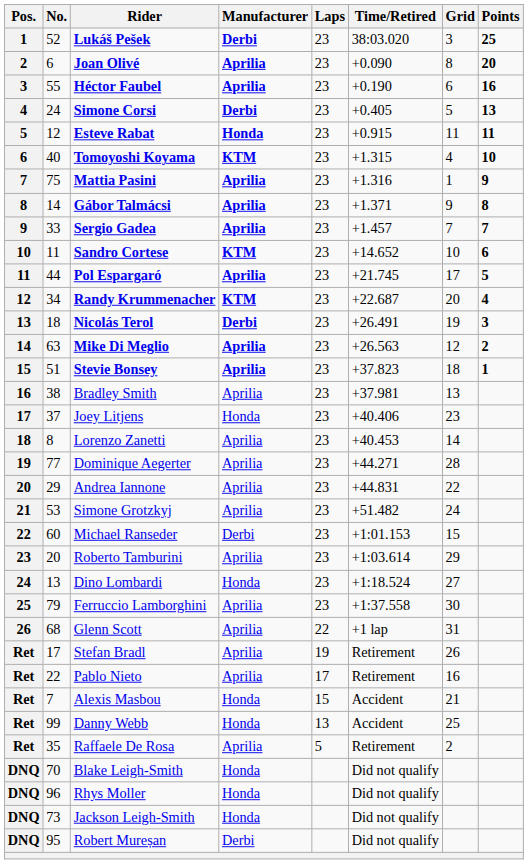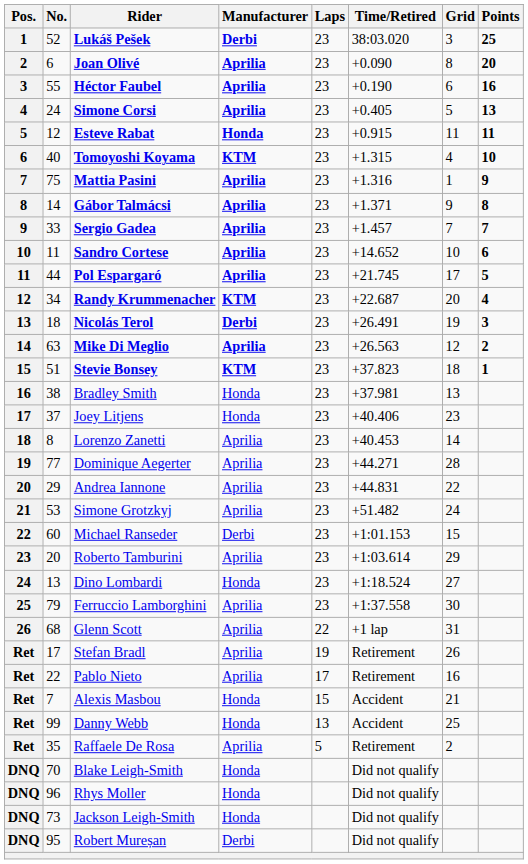 <table class="wikitable" style="font-size: 95%;">
 <tr>
 <th>Pos.</th>
 <th>No.</th>
 <th>Rider</th>
 <th>Manufacturer</th>
 <th>Laps</th>
 <th>Time/Retired</th>
 <th>Grid</th>
 <th>Points</th>
 </tr>
 <tr>
 <th>1</th>
 <td>52</td>
 <td> <strong><a href='#'>Lukáš Pešek</a></strong></td>
 <td><strong><a href='#'>Derbi</a></strong></td>
 <td>23</td>
 <td>38:03.020</td>
 <td>3</td>
 <td><strong>25</strong></td>
 </tr>
 <tr>
 <th>2</th>
 <td>6</td>
 <td> <strong><a href='#'>Joan Olivé</a></strong></td>
 <td><strong><a href='#'>Aprilia</a></strong></td>
 <td>23</td>
 <td>+0.090</td>
 <td>8</td>
 <td><strong>20</strong></td>
 </tr>
 <tr>
 <th>3</th>
 <td>55</td>
 <td> <strong><a href='#'>Héctor Faubel</a></strong></td>
 <td><strong><a href='#'>Aprilia</a></strong></td>
 <td>23</td>
 <td>+0.190</td>
 <td>6</td>
 <td><strong>16</strong></td>
 </tr>
 <tr>
 <th>4</th>
 <td>24</td>
 <td> <strong><a href='#'>Simone Corsi</a></strong></td>
-<td><strong><a href='#'>Derbi</a></strong></td>
+<td><strong><a href='#'>Aprilia</a></strong></td>
 <td>23</td>
 <td>+0.405</td>
 <td>5</td>
 <td><strong>13</strong></td>
 </tr>
 <tr>
 <th>5</th>
 <td>12</td>
 <td> <strong><a href='#'>Esteve Rabat</a></strong></td>
 <td><strong><a href='#'>Honda</a></strong></td>
 <td>23</td>
 <td>+0.915</td>
 <td>11</td>
 <td><strong>11</strong></td>
 </tr>
 <tr>
 <th>6</th>
 <td>40</td>
 <td> <strong><a href='#'>Tomoyoshi Koyama</a></strong></td>
 <td><strong><a href='#'>KTM</a></strong></td>
 <td>23</td>
 <td>+1.315</td>
 <td>4</td>
 <td><strong>10</strong></td>
 </tr>
 <tr>
 <th>7</th>
 <td>75</td>
 <td> <strong><a href='#'>Mattia Pasini</a></strong></td>
 <td><strong><a href='#'>Aprilia</a></strong></td>
 <td>23</td>
 <td>+1.316</td>
 <td>1</td>
 <td><strong>9</strong></td>
 </tr>
 <tr>
 <th>8</th>
 <td>14</td>
 <td> <strong><a href='#'>Gábor Talmácsi</a></strong></td>
 <td><strong><a href='#'>Aprilia</a></strong></td>
 <td>23</td>
 <td>+1.371</td>
 <td>9</td>
 <td><strong>8</strong></td>
 </tr>
 <tr>
 <th>9</th>
 <td>33</td>
 <td> <strong><a href='#'>Sergio Gadea</a></strong></td>
 <td><strong><a href='#'>Aprilia</a></strong></td>
 <td>23</td>
 <td>+1.457</td>
 <td>7</td>
 <td><strong>7</strong></td>
 </tr>
 <tr>
 <th>10</th>
 <td>11</td>
 <td> <strong><a href='#'>Sandro Cortese</a></strong></td>
-<td><strong><a href='#'>KTM</a></strong></td>
+<td><strong><a href='#'>Aprilia</a></strong></td>
 <td>23</td>
 <td>+14.652</td>
 <td>10</td>
 <td><strong>6</strong></td>
 </tr>
 <tr>
 <th>11</th>
 <td>44</td>
 <td> <strong><a href='#'>Pol Espargaró</a></strong></td>
 <td><strong><a href='#'>Aprilia</a></strong></td>
 <td>23</td>
 <td>+21.745</td>
 <td>17</td>
 <td><strong>5</strong></td>
 </tr>
 <tr>
 <th>12</th>
 <td>34</td>
 <td> <strong><a href='#'>Randy Krummenacher</a></strong></td>
 <td><strong><a href='#'>KTM</a></strong></td>
 <td>23</td>
 <td>+22.687</td>
 <td>20</td>
 <td><strong>4</strong></td>
 </tr>
 <tr>
 <th>13</th>
 <td>18</td>
 <td> <strong><a href='#'>Nicolás Terol</a></strong></td>
 <td><strong><a href='#'>Derbi</a></strong></td>
 <td>23</td>
 <td>+26.491</td>
 <td>19</td>
 <td><strong>3</strong></td>
 </tr>
 <tr>
 <th>14</th>
 <td>63</td>
 <td> <strong><a href='#'>Mike Di Meglio</a></strong></td>
 <td><strong><a href='#'>Aprilia</a></strong></td>
 <td>23</td>
 <td>+26.563</td>
 <td>12</td>
 <td><strong>2</strong></td>
 </tr>
 <tr>
 <th>15</th>
 <td>51</td>
 <td> <strong><a href='#'>Stevie Bonsey</a></strong></td>
-<td><strong><a href='#'>Aprilia</a></strong></td>
+<td><strong><a href='#'>KTM</a></strong></td>
 <td>23</td>
 <td>+37.823</td>
 <td>18</td>
 <td><strong>1</strong></td>
 </tr>
 <tr>
 <th>16</th>
 <td>38</td>
 <td> <a href='#'>Bradley Smith</a></td>
-<td><a href='#'>Aprilia</a></td>
+<td><a href='#'>Honda</a></td>
 <td>23</td>
 <td>+37.981</td>
 <td>13</td>
 <td></td>
 </tr>
 <tr>
 <th>17</th>
 <td>37</td>
 <td> <a href='#'>Joey Litjens</a></td>
 <td><a href='#'>Honda</a></td>
 <td>23</td>
 <td>+40.406</td>
 <td>23</td>
 <td></td>
 </tr>
 <tr>
 <th>18</th>
 <td>8</td>
 <td> <a href='#'>Lorenzo Zanetti</a></td>
 <td><a href='#'>Aprilia</a></td>
 <td>23</td>
 <td>+40.453</td>
 <td>14</td>
 <td></td>
 </tr>
 <tr>
 <th>19</th>
 <td>77</td>
 <td> <a href='#'>Dominique Aegerter</a></td>
 <td><a href='#'>Aprilia</a></td>
 <td>23</td>
 <td>+44.271</td>
 <td>28</td>
 <td></td>
 </tr>
 <tr>
 <th>20</th>
 <td>29</td>
 <td> <a href='#'>Andrea Iannone</a></td>
 <td><a href='#'>Aprilia</a></td>
 <td>23</td>
 <td>+44.831</td>
 <td>22</td>
 <td></td>
 </tr>
 <tr>
 <th>21</th>
 <td>53</td>
 <td> <a href='#'>Simone Grotzkyj</a></td>
 <td><a href='#'>Aprilia</a></td>
 <td>23</td>
 <td>+51.482</td>
 <td>24</td>
 <td></td>
 </tr>
 <tr>
 <th>22</th>
 <td>60</td>
 <td> <a href='#'>Michael Ranseder</a></td>
 <td><a href='#'>Derbi</a></td>
 <td>23</td>
 <td>+1:01.153</td>
 <td>15</td>
 <td></td>
 </tr>
 <tr>
 <th>23</th>
 <td>20</td>
 <td> <a href='#'>Roberto Tamburini</a></td>
 <td><a href='#'>Aprilia</a></td>
 <td>23</td>
 <td>+1:03.614</td>
 <td>29</td>
 <td></td>
 </tr>
 <tr>
 <th>24</th>
 <td>13</td>
 <td> <a href='#'>Dino Lombardi</a></td>
 <td><a href='#'>Honda</a></td>
 <td>23</td>
 <td>+1:18.524</td>
 <td>27</td>
 <td></td>
 </tr>
 <tr>
 <th>25</th>
 <td>79</td>
 <td> <a href='#'>Ferruccio Lamborghini</a></td>
 <td><a href='#'>Aprilia</a></td>
 <td>23</td>
 <td>+1:37.558</td>
 <td>30</td>
 <td></td>
 </tr>
 <tr>
 <th>26</th>
 <td>68</td>
 <td> <a href='#'>Glenn Scott</a></td>
 <td><a href='#'>Aprilia</a></td>
 <td>22</td>
 <td>+1 lap</td>
 <td>31</td>
 <td></td>
 </tr>
 <tr>
 <th>Ret</th>
 <td>17</td>
 <td> <a href='#'>Stefan Bradl</a></td>
 <td><a href='#'>Aprilia</a></td>
 <td>19</td>
 <td>Retirement</td>
 <td>26</td>
 <td></td>
 </tr>
 <tr>
 <th>Ret</th>
 <td>22</td>
 <td> <a href='#'>Pablo Nieto</a></td>
 <td><a href='#'>Aprilia</a></td>
 <td>17</td>
 <td>Retirement</td>
 <td>16</td>
 <td></td>
 </tr>
 <tr>
 <th>Ret</th>
 <td>7</td>
 <td> <a href='#'>Alexis Masbou</a></td>
 <td><a href='#'>Honda</a></td>
 <td>15</td>
 <td>Accident</td>
 <td>21</td>
 <td></td>
 </tr>
 <tr>
 <th>Ret</th>
 <td>99</td>
 <td> <a href='#'>Danny Webb</a></td>
 <td><a href='#'>Honda</a></td>
 <td>13</td>
 <td>Accident</td>
 <td>25</td>
 <td></td>
 </tr>
 <tr>
 <th>Ret</th>
 <td>35</td>
 <td> <a href='#'>Raffaele De Rosa</a></td>
 <td><a href='#'>Aprilia</a></td>
 <td>5</td>
 <td>Retirement</td>
 <td>2</td>
 <td></td>
 </tr>
 <tr>
 <th>DNQ</th>
 <td>70</td>
 <td> <a href='#'>Blake Leigh-Smith</a></td>
 <td><a href='#'>Honda</a></td>
 <td></td>
 <td>Did not qualify</td>
 <td></td>
 <td></td>
 </tr>
 <tr>
 <th>DNQ</th>
 <td>96</td>
 <td> <a href='#'>Rhys Moller</a></td>
 <td><a href='#'>Honda</a></td>
 <td></td>
 <td>Did not qualify</td>
 <td></td>
 <td></td>
 </tr>
 <tr>
 <th>DNQ</th>
 <td>73</td>
 <td> <a href='#'>Jackson Leigh-Smith</a></td>
 <td><a href='#'>Honda</a></td>
 <td></td>
 <td>Did not qualify</td>
 <td></td>
 <td></td>
 </tr>
 <tr>
 <th>DNQ</th>
 <td>95</td>
 <td> <a href='#'>Robert Mureșan</a></td>
 <td><a href='#'>Derbi</a></td>
 <td></td>
 <td>Did not qualify</td>
 <td></td>
 <td></td>
 </tr>
 <tr>
 <th colspan=8></th>
 </tr>
 </table>
